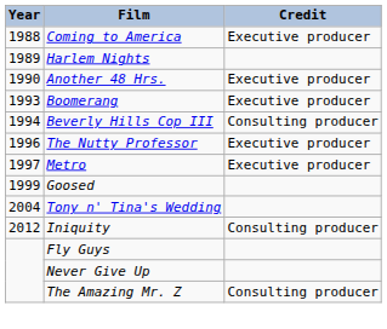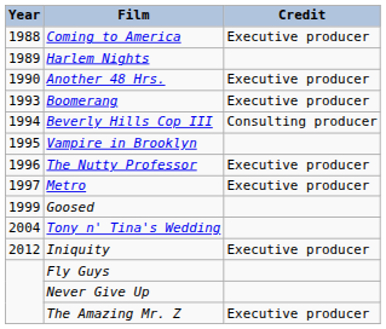 <table class="wikitable" style="font-size:95%;">
 <tr>
 <th style="background:#B0C4DE;">Year</th>
 <th style="background:#B0C4DE;">Film</th>
 <th style="background:#B0C4DE;">Credit</th>
 </tr>
 <tr>
 <td>1988</td>
 <td><em><a href='#'>Coming to America</a></em></td>
 <td>Executive producer</td>
 </tr>
 <tr>
 <td>1989</td>
 <td><em><a href='#'>Harlem Nights</a></em></td>
 <td></td>
 </tr>
 <tr>
 <td>1990</td>
 <td><em><a href='#'>Another 48 Hrs.</a></em></td>
 <td>Executive producer</td>
 </tr>
 <tr>
 <td>1993</td>
 <td><em><a href='#'>Boomerang</a></em></td>
 <td>Executive producer</td>
 </tr>
 <tr>
 <td>1994</td>
 <td><em><a href='#'>Beverly Hills Cop III</a></em></td>
 <td>Consulting producer</td>
 </tr>
 <tr>
+<td>1995</td>
+<td><em><a href='#'>Vampire in Brooklyn</a></em></td>
+<td></td>
+</tr>
+<tr>
 <td>1996</td>
 <td><em><a href='#'>The Nutty Professor</a></em></td>
 <td>Executive producer</td>
 </tr>
 <tr>
 <td>1997</td>
 <td><em><a href='#'>Metro</a></em></td>
 <td>Executive producer</td>
 </tr>
 <tr>
 <td>1999</td>
 <td><em>Goosed</em></td>
 <td></td>
 </tr>
 <tr>
 <td>2004</td>
 <td><em><a href='#'>Tony n' Tina's Wedding</a></em></td>
 <td></td>
 </tr>
 <tr>
 <td>2012</td>
 <td><em>Iniquity</em></td>
-<td>Consulting producer</td>
+<td>Executive producer</td>
 </tr>
 <tr>
 <td rowspan=3 style="text-align:center;"></td>
 <td><em>Fly Guys</em></td>
 <td></td>
 </tr>
 <tr>
 <td><em>Never Give Up</em></td>
 <td></td>
 </tr>
 <tr>
 <td><em>The Amazing Mr. Z</em></td>
-<td>Consulting producer</td>
+<td>Executive producer</td>
 </tr>
 </table>
